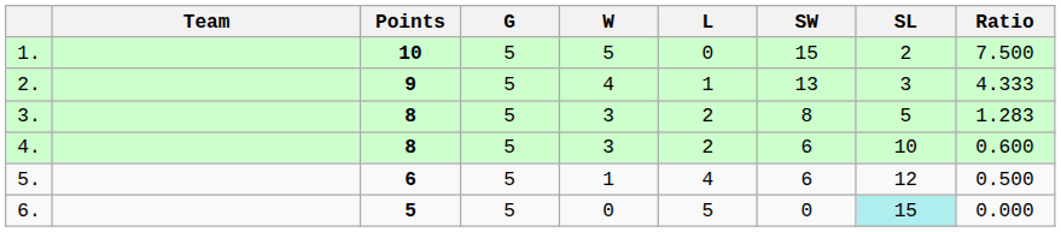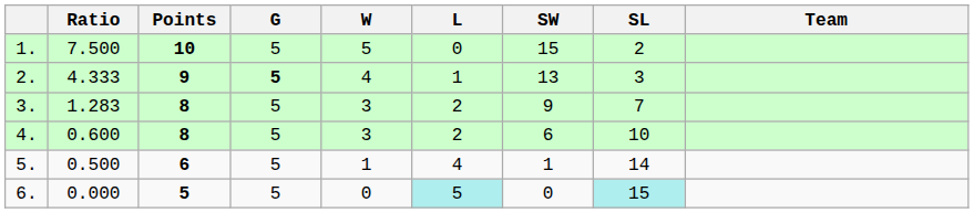 <table class=wikitable style="text-align:center">
 <tr style="background: #DCDCDC">
 <th width="25"></th>
-<th width="200">Team</th>
+<th width="60">Ratio</th>
 <th width="60">Points</th>
 <th width="60">G</th>
 <th width="60">W</th>
 <th width="60">L</th>
 <th width="60">SW</th>
 <th width="60">SL</th>
-<th width="60">Ratio</th>
+<th width="200">Team</th>
 </tr>
 <tr style="background: #CCFFCC">
 <td>1.</td>
-<td align=left></td>
+<td>7.500</td>
 <td><strong>10</strong></td>
 <td>5</td>
 <td>5</td>
 <td>0</td>
 <td>15</td>
 <td>2</td>
-<td>7.500</td>
+<td align=left></td>
 </tr>
 <tr style="background: #CCFFCC">
 <td>2.</td>
-<td align=left></td>
+<td>4.333</td>
 <td><strong>9</strong></td>
-<td>5</td>
+<td><strong>5</strong></td>
 <td>4</td>
 <td>1</td>
 <td>13</td>
 <td>3</td>
-<td>4.333</td>
+<td align=left></td>
 </tr>
 <tr style="background: #CCFFCC">
 <td>3.</td>
-<td align=left></td>
+<td>1.283</td>
 <td><strong>8</strong></td>
 <td>5</td>
 <td>3</td>
 <td>2</td>
-<td>8</td>
-<td>5</td>
-<td>1.283</td>
+<td>9</td>
+<td>7</td>
+<td align=left></td>
 </tr>
 <tr style="background: #CCFFCC">
 <td>4.</td>
-<td align=left></td>
+<td>0.600</td>
 <td><strong>8</strong></td>
 <td>5</td>
 <td>3</td>
 <td>2</td>
 <td>6</td>
 <td>10</td>
-<td>0.600</td>
+<td align=left></td>
 </tr>
 <tr>
 <td>5.</td>
-<td align=left></td>
+<td>0.500</td>
 <td><strong>6</strong></td>
 <td>5</td>
 <td>1</td>
 <td>4</td>
-<td>6</td>
-<td>12</td>
-<td>0.500</td>
+<td>1</td>
+<td>14</td>
+<td align=left></td>
 </tr>
 <tr>
 <td>6.</td>
-<td align=left></td>
+<td>0.000</td>
 <td><strong>5</strong></td>
 <td>5</td>
 <td>0</td>
-<td>5</td>
+<td style="background: paleturquoise;">5</td>
 <td>0</td>
 <td style="background: paleturquoise;">15</td>
-<td>0.000</td>
+<td align=left></td>
 </tr>
 </table>
